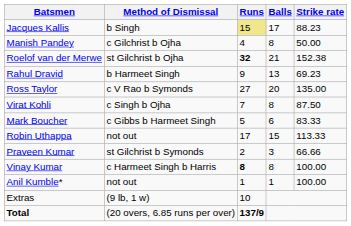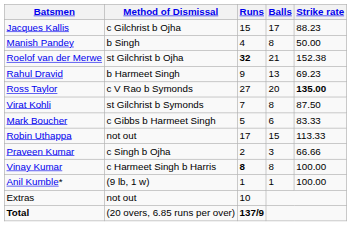 <table class="wikitable">
 <tr>
 <th><a href='#'>Batsmen</a></th>
 <th><a href='#'>Method of Dismissal</a></th>
 <th><a href='#'>Runs</a></th>
 <th><a href='#'>Balls</a></th>
 <th><a href='#'>Strike rate</a></th>
 </tr>
 <tr>
 <td><a href='#'>Jacques Kallis</a></td>
-<td>b Singh</td>
-<td style="background: khaki;">15</td>
+<td>c Gilchrist b Ojha</td>
+<td>15</td>
 <td>17</td>
 <td>88.23</td>
 </tr>
 <tr>
 <td><a href='#'>Manish Pandey</a></td>
-<td>c Gilchrist b Ojha</td>
+<td>b Singh</td>
 <td>4</td>
 <td>8</td>
 <td>50.00</td>
 </tr>
 <tr>
 <td><a href='#'>Roelof van der Merwe</a></td>
 <td>st Gilchrist b Ojha</td>
 <td><strong>32</strong></td>
 <td>21</td>
 <td>152.38</td>
 </tr>
 <tr>
 <td><a href='#'>Rahul Dravid</a></td>
 <td>b Harmeet Singh</td>
 <td>9</td>
 <td>13</td>
 <td>69.23</td>
 </tr>
 <tr>
 <td><a href='#'>Ross Taylor</a></td>
 <td>c V Rao b Symonds</td>
 <td>27</td>
 <td>20</td>
-<td>135.00</td>
+<td><strong>135.00</strong></td>
 </tr>
 <tr>
 <td><a href='#'>Virat Kohli</a></td>
-<td>c Singh b Ojha</td>
+<td>st Gilchrist b Symonds</td>
 <td>7</td>
 <td>8</td>
 <td>87.50</td>
 </tr>
 <tr>
 <td><a href='#'>Mark Boucher</a></td>
 <td>c Gibbs b Harmeet Singh</td>
 <td>5</td>
 <td>6</td>
 <td>83.33</td>
 </tr>
 <tr>
 <td><a href='#'>Robin Uthappa</a></td>
 <td>not out</td>
 <td>17</td>
 <td>15</td>
 <td>113.33</td>
 </tr>
 <tr>
 <td><a href='#'>Praveen Kumar</a></td>
-<td>st Gilchrist b Symonds</td>
+<td>c Singh b Ojha</td>
 <td>2</td>
 <td>3</td>
 <td>66.66</td>
 </tr>
 <tr>
 <td><a href='#'>Vinay Kumar</a></td>
 <td>c Harmeet Singh b Harris</td>
 <td><strong>8</strong></td>
 <td>8</td>
 <td>100.00</td>
 </tr>
 <tr>
 <td><a href='#'>Anil Kumble</a>*</td>
-<td>not out</td>
+<td>(9 lb, 1 w)</td>
 <td>1</td>
 <td>1</td>
 <td>100.00</td>
 </tr>
 <tr>
 <td>Extras</td>
-<td>(9 lb, 1 w)</td>
+<td>not out</td>
 <td>10</td>
 <td colspan="2"></td>
 </tr>
 <tr>
 <td><strong>Total</strong></td>
 <td>(20 overs, 6.85 runs per over)</td>
 <td><strong>137/9</strong></td>
 <td colspan="2"></td>
 </tr>
 </table>
